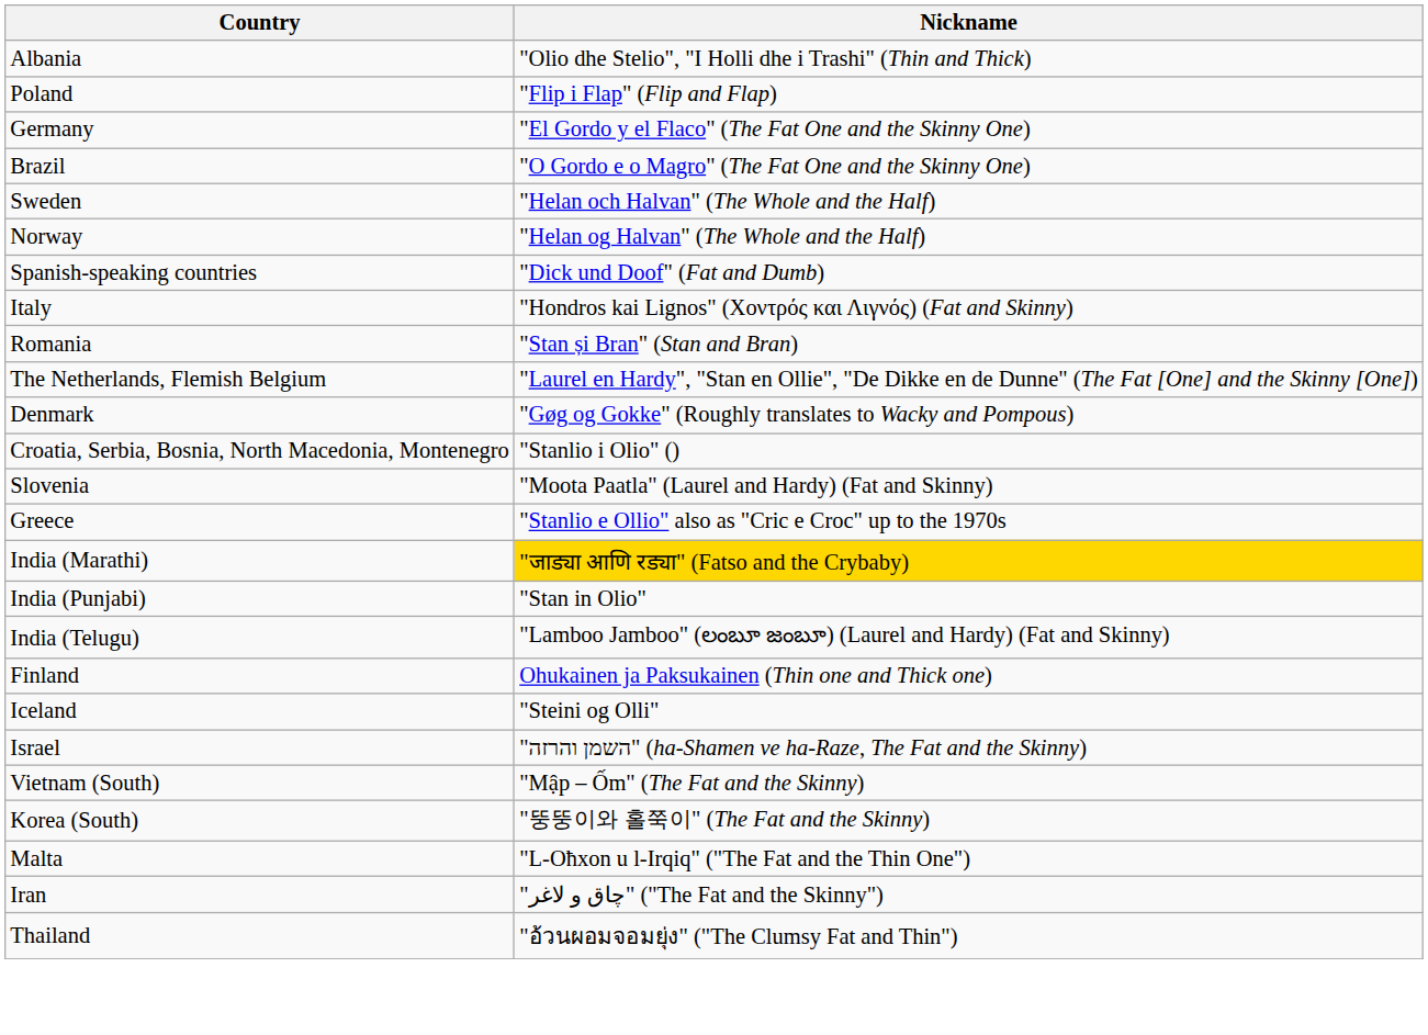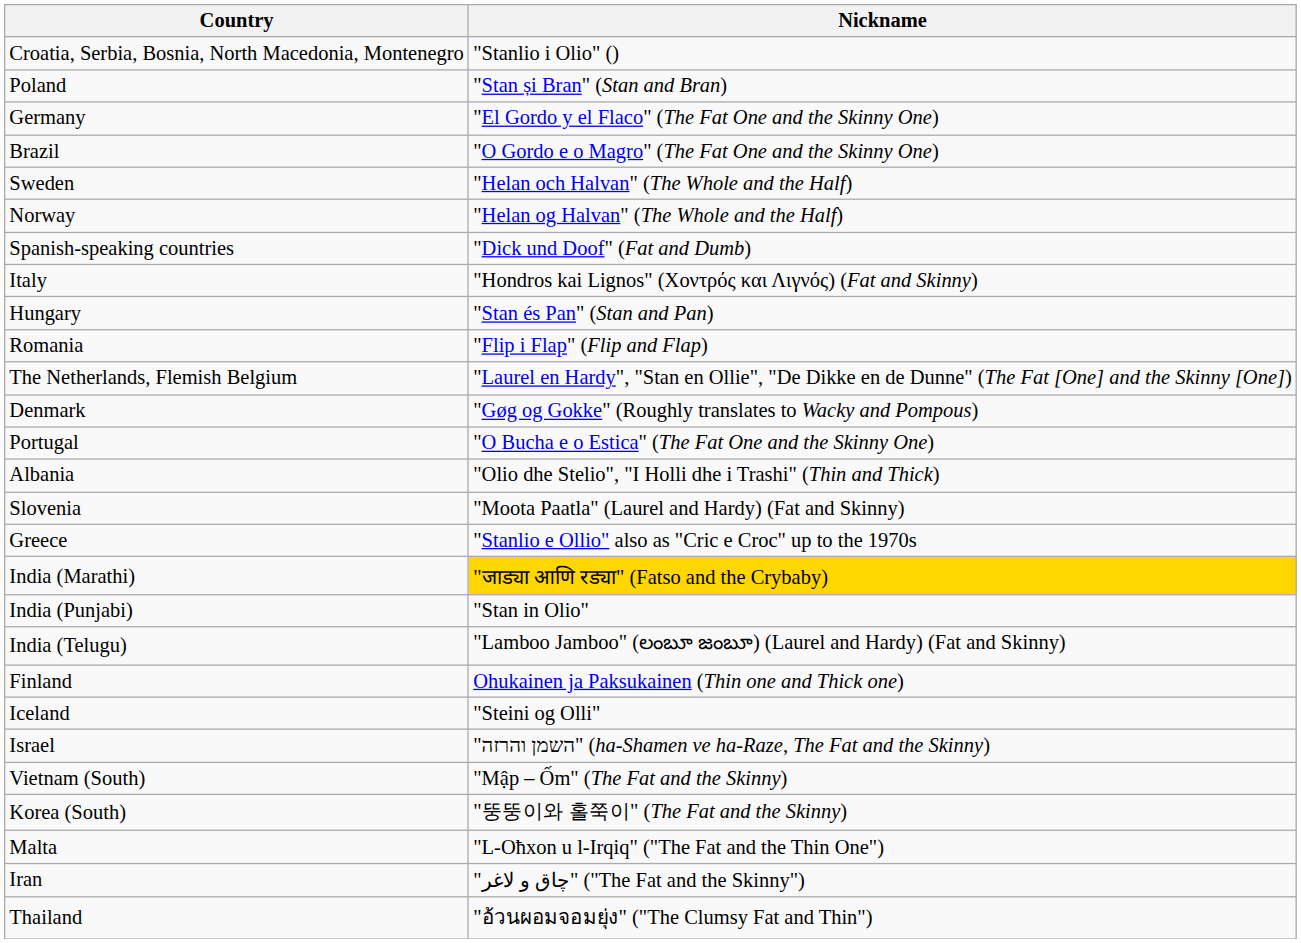 <table class="wikitable">
 <tr>
 <th>Country</th>
 <th>Nickname</th>
 </tr>
 <tr>
-<td>Albania</td>
-<td>"Olio dhe Stelio", "I Holli dhe i Trashi" (<em>Thin and Thick</em>)</td>
+<td>Croatia, Serbia, Bosnia, North Macedonia, Montenegro</td>
+<td>"Stanlio i Olio" ()</td>
 </tr>
 <tr>
 <td>Poland</td>
-<td>"<a href='#'>Flip i Flap</a>" (<em>Flip and Flap</em>)</td>
+<td>"<a href='#'>Stan și Bran</a>" (<em>Stan and Bran</em>)</td>
 </tr>
 <tr>
 <td>Germany</td>
 <td>"<a href='#'>El Gordo y el Flaco</a>" (<em>The Fat One and the Skinny One</em>)</td>
 </tr>
 <tr>
 <td>Brazil</td>
 <td>"<a href='#'>O Gordo e o Magro</a>" (<em>The Fat One and the Skinny One</em>)</td>
 </tr>
 <tr>
 <td>Sweden</td>
 <td>"<a href='#'>Helan och Halvan</a>" (<em>The Whole and the Half</em>)</td>
 </tr>
 <tr>
 <td>Norway</td>
 <td>"<a href='#'>Helan og Halvan</a>" (<em>The Whole and the Half</em>)</td>
 </tr>
 <tr>
 <td>Spanish-speaking countries</td>
 <td>"<a href='#'>Dick und Doof</a>" (<em>Fat and Dumb</em>)</td>
 </tr>
 <tr>
 <td>Italy</td>
 <td>"Hondros kai Lignos" (Χοντρός και Λιγνός) (<em>Fat and Skinny</em>)</td>
 </tr>
 <tr>
+<td>Hungary</td>
+<td>"<a href='#'>Stan és Pan</a>" (<em>Stan and Pan</em>)</td>
+</tr>
+<tr>
 <td>Romania</td>
-<td>"<a href='#'>Stan și Bran</a>" (<em>Stan and Bran</em>)</td>
+<td>"<a href='#'>Flip i Flap</a>" (<em>Flip and Flap</em>)</td>
 </tr>
 <tr>
 <td>The Netherlands, Flemish Belgium</td>
 <td>"<a href='#'>Laurel en Hardy</a>", "Stan en Ollie", "De Dikke en de Dunne" (<em>The Fat [One] and the Skinny [One]</em>)</td>
 </tr>
 <tr>
 <td>Denmark</td>
 <td>"<a href='#'>Gøg og Gokke</a>" (Roughly translates to <em>Wacky and Pompous</em>)</td>
 </tr>
 <tr>
-<td>Croatia, Serbia, Bosnia, North Macedonia, Montenegro</td>
-<td>"Stanlio i Olio" ()</td>
+<td>Portugal</td>
+<td>"<a href='#'>O Bucha e o Estica</a>" (<em>The Fat One and the Skinny One</em>)</td>
+</tr>
+<tr>
+<td>Albania</td>
+<td>"Olio dhe Stelio", "I Holli dhe i Trashi" (<em>Thin and Thick</em>)</td>
 </tr>
 <tr>
 <td>Slovenia</td>
 <td>"Moota Paatla" (Laurel and Hardy) (Fat and Skinny)</td>
 </tr>
 <tr>
 <td>Greece</td>
 <td>"<a href='#'>Stanlio e Ollio"</a> also as "Cric e Croc" up to the 1970s</td>
 </tr>
 <tr>
 <td>India (Marathi)</td>
 <td style="background: gold;">"जाड्या आणि रड्या" (Fatso and the Crybaby)</td>
 </tr>
 <tr>
 <td>India (Punjabi)</td>
 <td>"Stan in Olio"</td>
 </tr>
 <tr>
 <td>India (Telugu)</td>
 <td>"Lamboo Jamboo" (లంబూ జంబూ) (Laurel and Hardy) (Fat and Skinny)</td>
 </tr>
 <tr>
 <td>Finland</td>
 <td><a href='#'>Ohukainen ja Paksukainen</a> (<em>Thin one and Thick one</em>)</td>
 </tr>
 <tr>
 <td>Iceland</td>
 <td>"Steini og Olli"</td>
 </tr>
 <tr>
 <td>Israel</td>
 <td>"השמן והרזה" (<em>ha-Shamen ve ha-Raze</em>, <em>The Fat and the Skinny</em>)</td>
 </tr>
 <tr>
 <td>Vietnam (South)</td>
 <td>"Mập – Ốm" (<em>The Fat and the Skinny</em>)</td>
 </tr>
 <tr>
 <td>Korea (South)</td>
 <td>"뚱뚱이와 홀쭉이" (<em>The Fat and the Skinny</em>)</td>
 </tr>
 <tr>
 <td>Malta</td>
 <td>"L-Oħxon u l-Irqiq" ("The Fat and the Thin One")</td>
 </tr>
 <tr>
 <td>Iran</td>
 <td>"چاق و لاغر" ("The Fat and the Skinny")</td>
 </tr>
 <tr>
 <td>Thailand</td>
 <td>"อ้วนผอมจอมยุ่ง" ("The Clumsy Fat and Thin")</td>
 </tr>
 </table>
